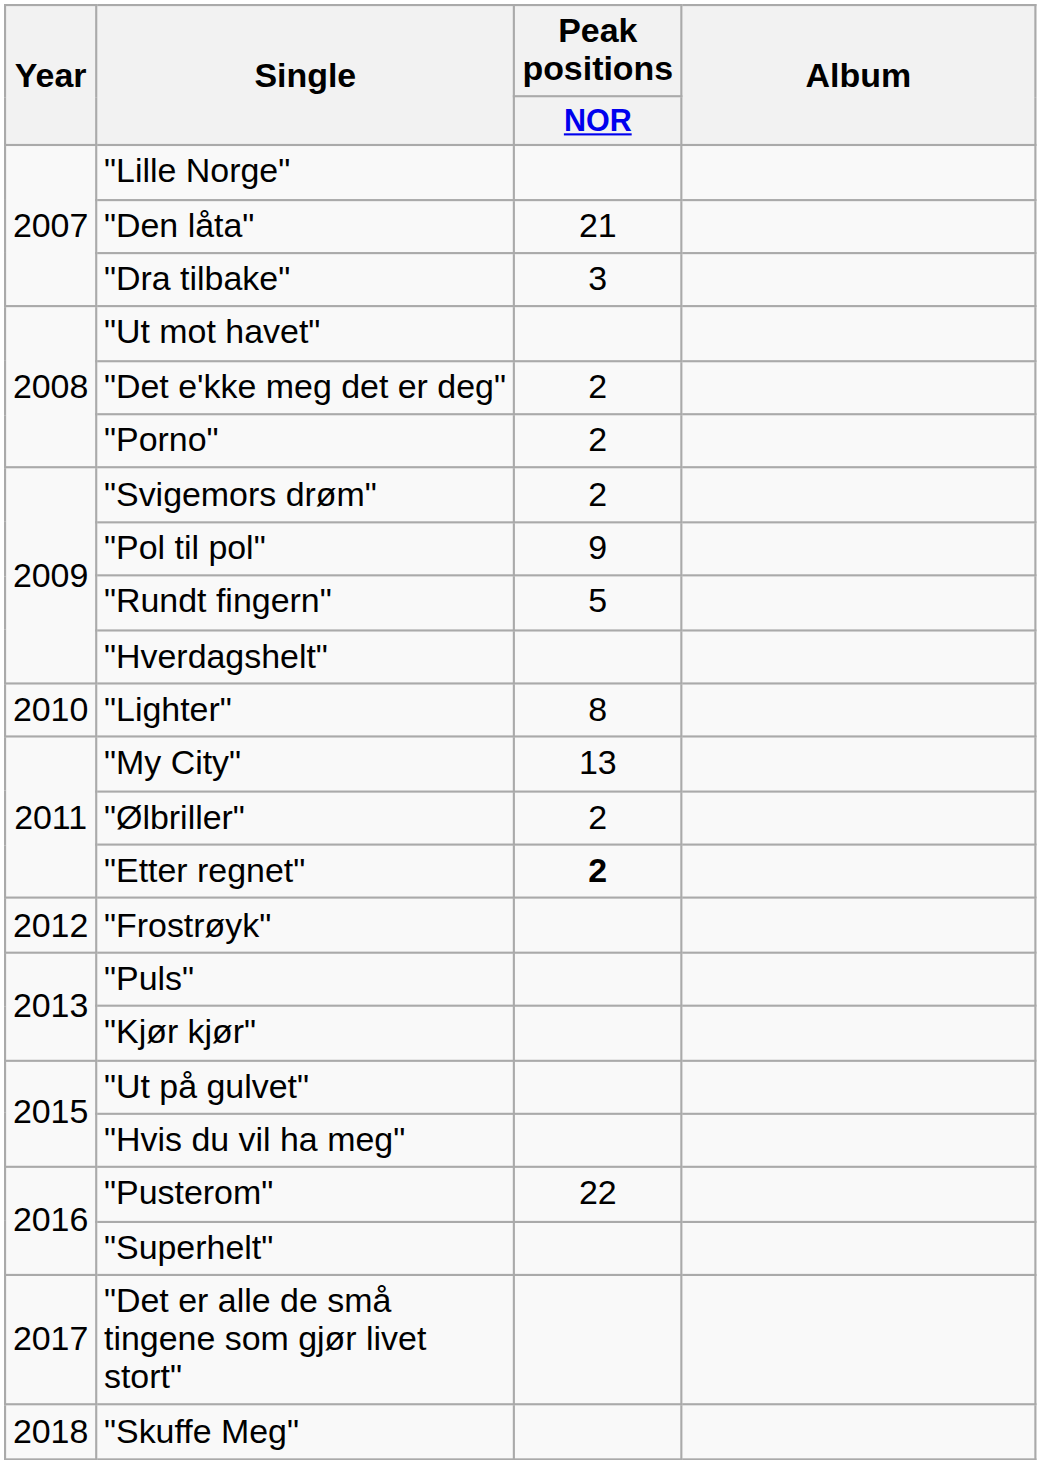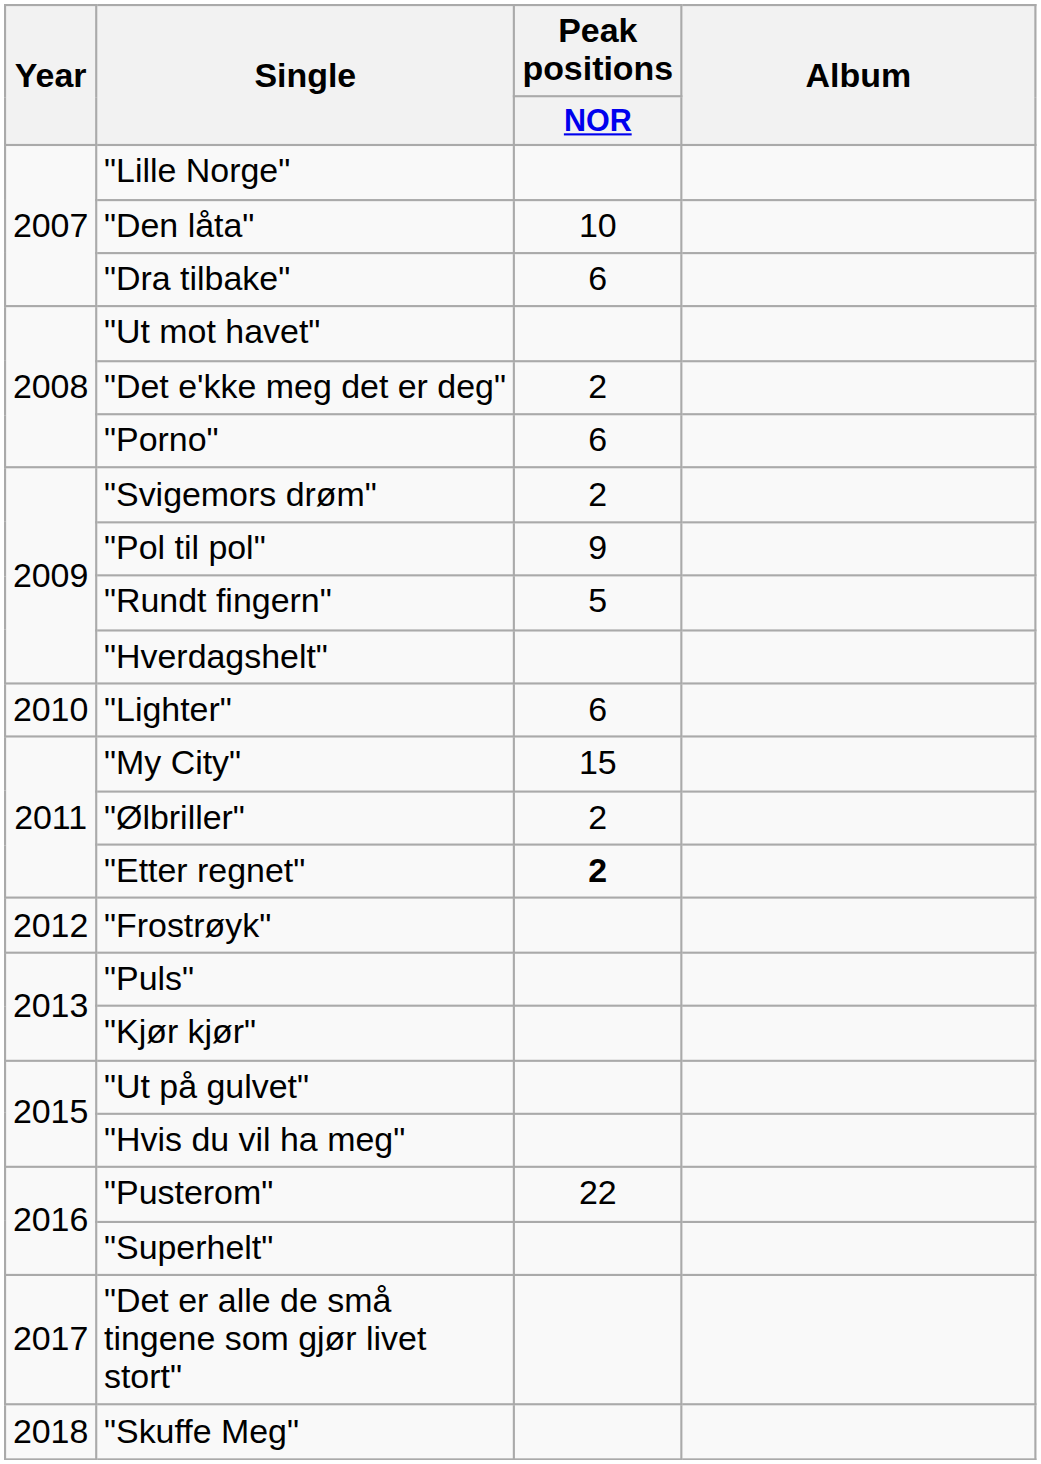 <table class="wikitable">
 <tr>
 <th align="center" rowspan="2" width="10">Year</th>
 <th align="center" rowspan="2" width="190">Single</th>
 <th align="center" colspan="1" width="20">Peak positions</th>
 <th align="center" rowspan="2" width="160">Album</th>
 </tr>
 <tr>
 <th scope="col" style="width:3em;font-size:90%;"><a href='#'>NOR</a><br></th>
 </tr>
 <tr>
 <td style="text-align:center;" rowspan=3>2007</td>
 <td>"Lille Norge"</td>
 <td style="text-align:center;"></td>
 <td style="text-align:center;"></td>
 </tr>
 <tr>
 <td>"Den låta"</td>
-<td style="text-align:center;">21</td>
+<td style="text-align:center;">10</td>
 <td style="text-align:center;"></td>
 </tr>
 <tr>
 <td>"Dra tilbake"</td>
-<td style="text-align:center;">3</td>
+<td style="text-align:center;">6</td>
 <td style="text-align:center;"></td>
 </tr>
 <tr>
 <td style="text-align:center;" rowspan=3>2008</td>
 <td>"Ut mot havet"</td>
 <td style="text-align:center;"></td>
 <td style="text-align:center;"></td>
 </tr>
 <tr>
 <td>"Det e'kke meg det er deg"  <br></td>
 <td style="text-align:center;">2</td>
 <td style="text-align:center;"></td>
 </tr>
 <tr>
 <td>"Porno"</td>
-<td style="text-align:center;">2</td>
+<td style="text-align:center;">6</td>
 <td style="text-align:center;"></td>
 </tr>
 <tr>
 <td style="text-align:center;" rowspan=4>2009</td>
 <td>"Svigemors drøm"</td>
 <td style="text-align:center;">2</td>
 <td style="text-align:center;"></td>
 </tr>
 <tr>
 <td>"Pol til pol" <br></td>
 <td style="text-align:center;">9</td>
 <td style="text-align:center;"></td>
 </tr>
 <tr>
 <td>"Rundt fingern"</td>
 <td style="text-align:center;">5</td>
 <td style="text-align:center;"></td>
 </tr>
 <tr>
 <td>"Hverdagshelt"</td>
 <td style="text-align:center;"></td>
 <td style="text-align:center;"></td>
 </tr>
 <tr>
 <td style="text-align:center;">2010</td>
 <td>"Lighter"</td>
-<td style="text-align:center;">8</td>
+<td style="text-align:center;">6</td>
 <td style="text-align:center;"></td>
 </tr>
 <tr>
 <td style="text-align:center;" rowspan=3>2011</td>
 <td>"My City" <br></td>
-<td style="text-align:center;">13</td>
+<td style="text-align:center;">15</td>
 <td style="text-align:center;"></td>
 </tr>
 <tr>
 <td>"Ølbriller" <br></td>
 <td style="text-align:center;">2</td>
 <td style="text-align:center;"></td>
 </tr>
 <tr>
 <td>"Etter regnet"</td>
 <td style="text-align:center;"><strong>2</strong></td>
 <td style="text-align:center;"></td>
 </tr>
 <tr>
 <td style="text-align:center;" rowspan=1>2012</td>
 <td>"Frostrøyk"</td>
 <td style="text-align:center;"></td>
 <td style="text-align:center;"></td>
 </tr>
 <tr>
 <td style="text-align:center;" rowspan=2>2013</td>
 <td>"Puls"</td>
 <td style="text-align:center;"></td>
 <td style="text-align:center;"></td>
 </tr>
 <tr>
 <td>"Kjør kjør"</td>
 <td style="text-align:center;"></td>
 <td style="text-align:center;"></td>
 </tr>
 <tr>
 <td style="text-align:center;" rowspan=2>2015</td>
 <td>"Ut på gulvet" <br></td>
 <td style="text-align:center;"></td>
 <td style="text-align:center;"></td>
 </tr>
 <tr>
 <td>"Hvis du vil ha meg"</td>
 <td style="text-align:center;"></td>
 <td style="text-align:center;"></td>
 </tr>
 <tr>
 <td style="text-align:center;" rowspan=2>2016</td>
 <td>"Pusterom" <br></td>
 <td style="text-align:center;">22</td>
 <td style="text-align:center;"></td>
 </tr>
 <tr>
 <td>"Superhelt" <br></td>
 <td style="text-align:center;"></td>
 <td style="text-align:center;"></td>
 </tr>
 <tr>
 <td style="text-align:center;">2017</td>
 <td>"Det er alle de små tingene som gjør livet stort"</td>
 <td style="text-align:center;"></td>
 <td style="text-align:center;"></td>
 </tr>
 <tr>
 <td>2018</td>
 <td>"Skuffe Meg"</td>
 <td></td>
 <td></td>
 </tr>
 </table>
